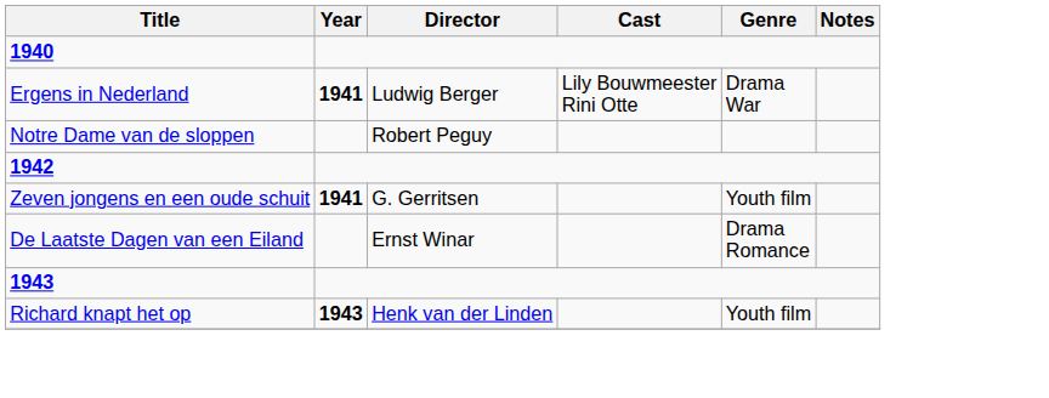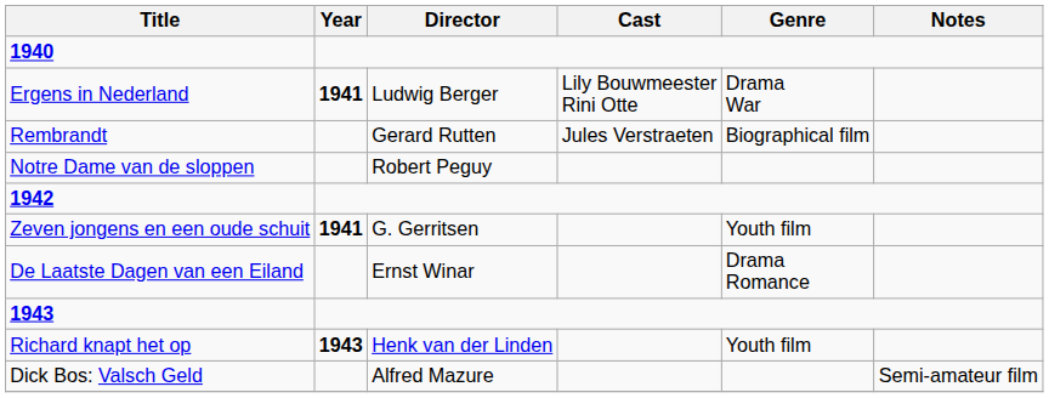 <table class="wikitable">
 <tr>
 <th>Title</th>
 <th>Year</th>
 <th>Director</th>
 <th>Cast</th>
 <th>Genre</th>
 <th>Notes</th>
 </tr>
 <tr>
 <td><strong><a href='#'>1940</a></strong></td>
 </tr>
 <tr>
 <td><a href='#'>Ergens in Nederland</a></td>
 <td><strong>1941</strong></td>
 <td>Ludwig Berger</td>
 <td>Lily Bouwmeester<br>Rini Otte</td>
 <td>Drama<br>War</td>
+<td></td>
+</tr>
+<tr>
+<td><a href='#'>Rembrandt</a></td>
+<td></td>
+<td>Gerard Rutten</td>
+<td>Jules Verstraeten</td>
+<td>Biographical film</td>
 <td></td>
 </tr>
 <tr>
 <td><a href='#'>Notre Dame van de sloppen</a></td>
 <td></td>
 <td>Robert Peguy</td>
 <td></td>
 <td></td>
 <td></td>
 </tr>
 <tr>
 <td><strong><a href='#'>1942</a></strong></td>
 </tr>
 <tr>
 <td><a href='#'>Zeven jongens en een oude schuit</a></td>
 <td><strong>1941</strong></td>
 <td>G. Gerritsen</td>
 <td></td>
 <td>Youth film</td>
 <td></td>
 </tr>
 <tr>
 <td><a href='#'>De Laatste Dagen van een Eiland</a></td>
 <td></td>
 <td>Ernst Winar</td>
 <td></td>
 <td>Drama<br>Romance</td>
 <td></td>
 </tr>
 <tr>
 <td><strong><a href='#'>1943</a></strong></td>
 </tr>
 <tr>
 <td><a href='#'>Richard knapt het op</a></td>
 <td><strong>1943</strong></td>
 <td><a href='#'>Henk van der Linden</a></td>
 <td></td>
 <td>Youth film</td>
 <td></td>
 </tr>
 <tr>
+<td>Dick Bos: <a href='#'>Valsch Geld</a></td>
+<td></td>
+<td>Alfred Mazure</td>
+<td></td>
+<td></td>
+<td>Semi-amateur film</td>
+</tr>
+<tr>
 </tr>
 </table>
